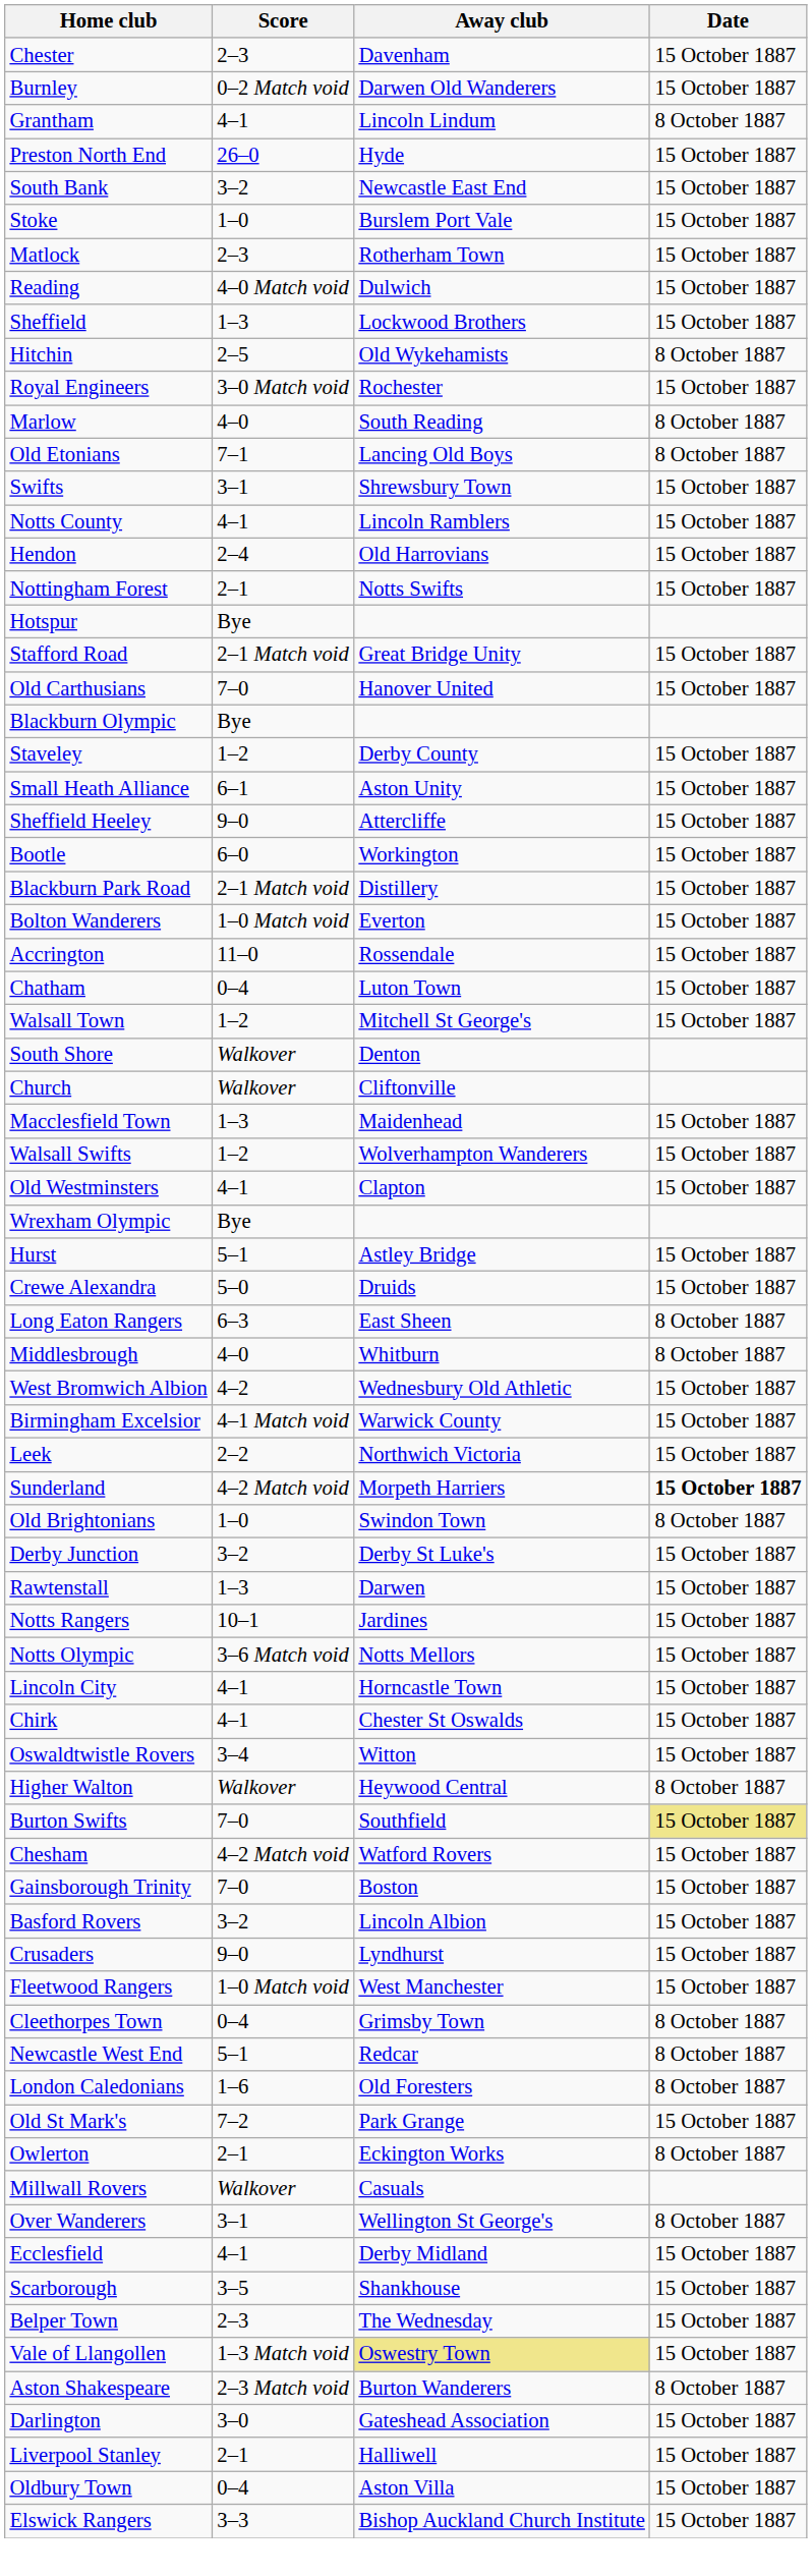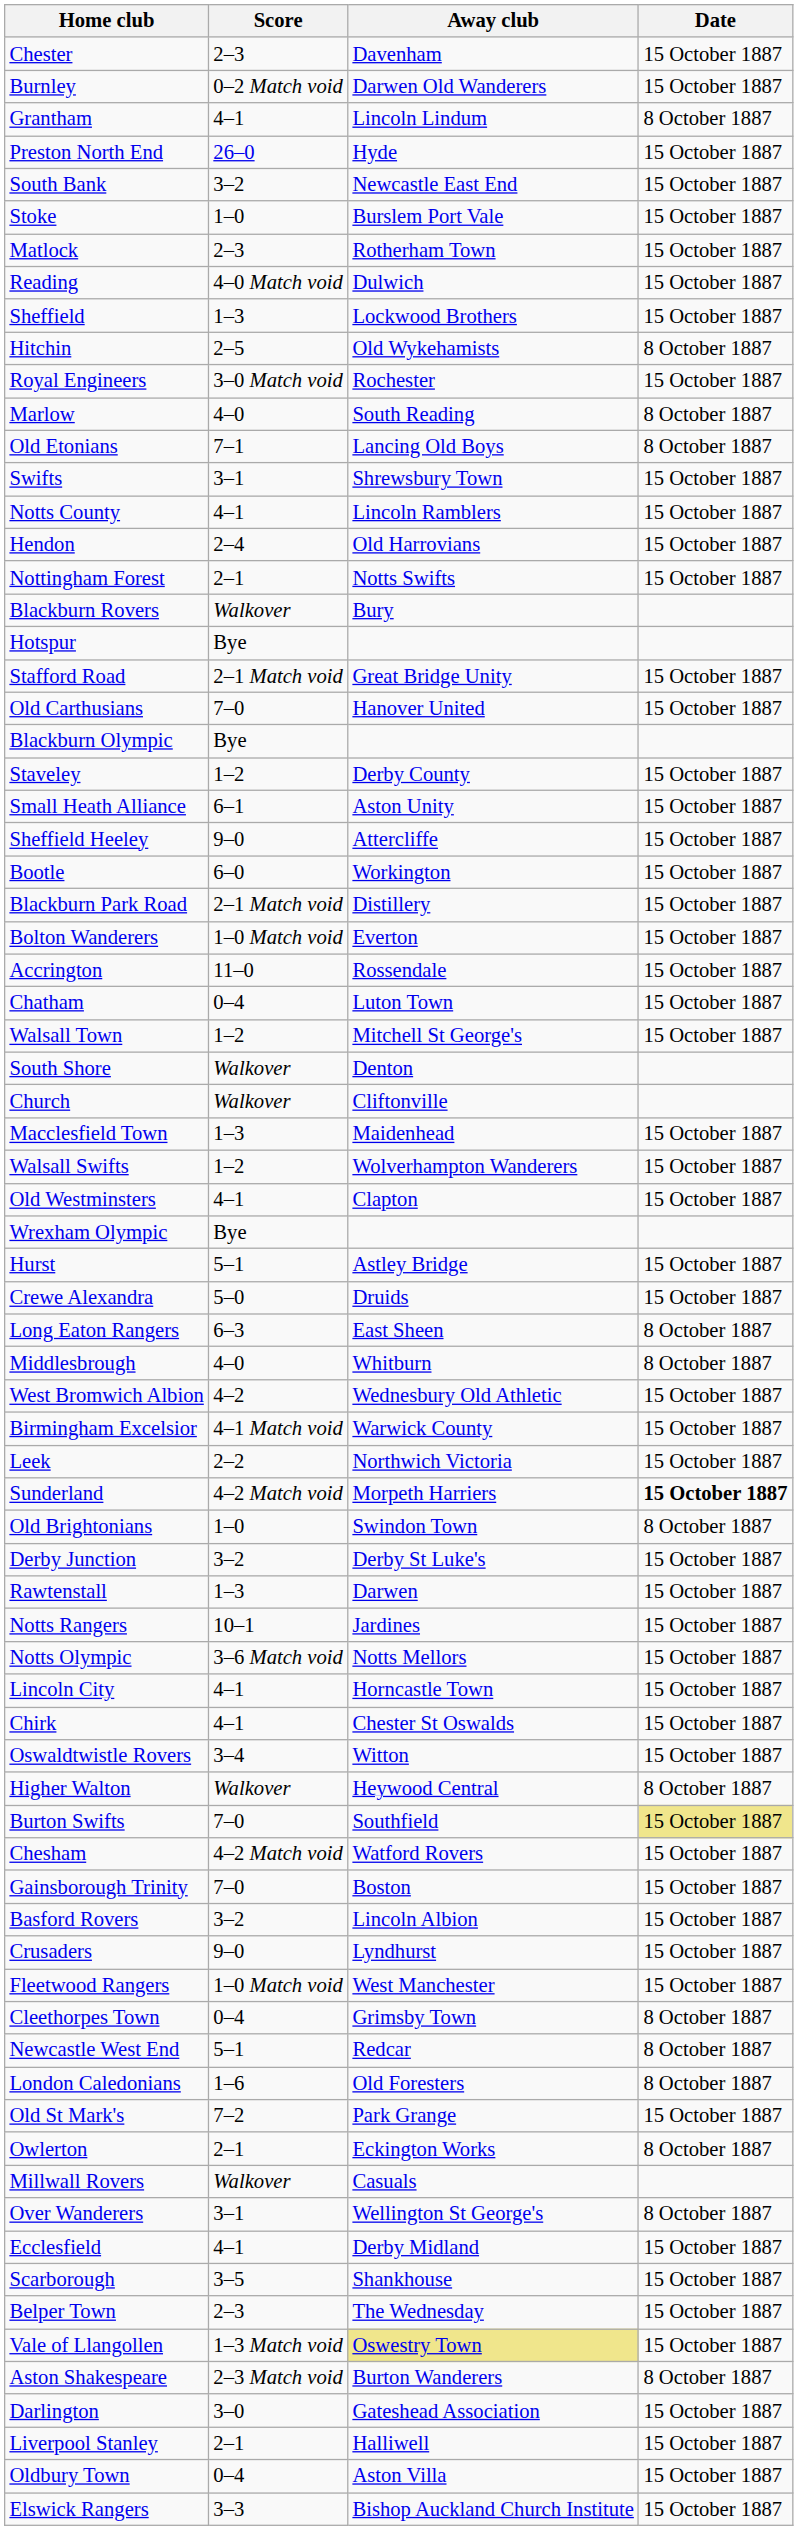 <table class="wikitable">
 <tr>
 <th>Home club</th>
 <th>Score</th>
 <th>Away club</th>
 <th>Date</th>
 </tr>
 <tr>
 <td><a href='#'>Chester</a></td>
 <td>2–3</td>
 <td><a href='#'>Davenham</a></td>
 <td>15 October 1887</td>
 </tr>
 <tr>
 <td><a href='#'>Burnley</a></td>
 <td>0–2 <em>Match void</em></td>
 <td><a href='#'>Darwen Old Wanderers</a></td>
 <td>15 October 1887</td>
 </tr>
 <tr>
 <td><a href='#'>Grantham</a></td>
 <td>4–1</td>
 <td><a href='#'>Lincoln Lindum</a></td>
 <td>8 October 1887</td>
 </tr>
 <tr>
 <td><a href='#'>Preston North End</a></td>
 <td><a href='#'>26–0</a></td>
 <td><a href='#'>Hyde</a></td>
 <td>15 October 1887</td>
 </tr>
 <tr>
 <td><a href='#'>South Bank</a></td>
 <td>3–2</td>
 <td><a href='#'>Newcastle East End</a></td>
 <td>15 October 1887</td>
 </tr>
 <tr>
 <td><a href='#'>Stoke</a></td>
 <td>1–0</td>
 <td><a href='#'>Burslem Port Vale</a></td>
 <td>15 October 1887</td>
 </tr>
 <tr>
 <td><a href='#'>Matlock</a></td>
 <td>2–3</td>
 <td><a href='#'>Rotherham Town</a></td>
 <td>15 October 1887</td>
 </tr>
 <tr>
 <td><a href='#'>Reading</a></td>
 <td>4–0 <em>Match void</em></td>
 <td><a href='#'>Dulwich</a></td>
 <td>15 October 1887</td>
 </tr>
 <tr>
 <td><a href='#'>Sheffield</a></td>
 <td>1–3</td>
 <td><a href='#'>Lockwood Brothers</a></td>
 <td>15 October 1887</td>
 </tr>
 <tr>
 <td><a href='#'>Hitchin</a></td>
 <td>2–5</td>
 <td><a href='#'>Old Wykehamists</a></td>
 <td>8 October 1887</td>
 </tr>
 <tr>
 <td><a href='#'>Royal Engineers</a></td>
 <td>3–0 <em>Match void</em></td>
 <td><a href='#'>Rochester</a></td>
 <td>15 October 1887</td>
 </tr>
 <tr>
 <td><a href='#'>Marlow</a></td>
 <td>4–0</td>
 <td><a href='#'>South Reading</a></td>
 <td>8 October 1887</td>
 </tr>
 <tr>
 <td><a href='#'>Old Etonians</a></td>
 <td>7–1</td>
 <td><a href='#'>Lancing Old Boys</a></td>
 <td>8 October 1887</td>
 </tr>
 <tr>
 <td><a href='#'>Swifts</a></td>
 <td>3–1</td>
 <td><a href='#'>Shrewsbury Town</a></td>
 <td>15 October 1887</td>
 </tr>
 <tr>
 <td><a href='#'>Notts County</a></td>
 <td>4–1</td>
 <td><a href='#'>Lincoln Ramblers</a></td>
 <td>15 October 1887</td>
 </tr>
 <tr>
 <td><a href='#'>Hendon</a></td>
 <td>2–4</td>
 <td><a href='#'>Old Harrovians</a></td>
 <td>15 October 1887</td>
 </tr>
 <tr>
 <td><a href='#'>Nottingham Forest</a></td>
 <td>2–1</td>
 <td><a href='#'>Notts Swifts</a></td>
 <td>15 October 1887</td>
+</tr>
+<tr>
+<td><a href='#'>Blackburn Rovers</a></td>
+<td><em>Walkover</em> </td>
+<td><a href='#'>Bury</a></td>
+<td></td>
 </tr>
 <tr>
 <td><a href='#'>Hotspur</a></td>
 <td>Bye</td>
 <td></td>
 <td></td>
 </tr>
 <tr>
 <td><a href='#'>Stafford Road</a></td>
 <td>2–1 <em>Match void</em></td>
 <td><a href='#'>Great Bridge Unity</a></td>
 <td>15 October 1887</td>
 </tr>
 <tr>
 <td><a href='#'>Old Carthusians</a></td>
 <td>7–0</td>
 <td><a href='#'>Hanover United</a></td>
 <td>15 October 1887</td>
 </tr>
 <tr>
 <td><a href='#'>Blackburn Olympic</a></td>
 <td>Bye</td>
 <td></td>
 <td></td>
 </tr>
 <tr>
 <td><a href='#'>Staveley</a></td>
 <td>1–2</td>
 <td><a href='#'>Derby County</a></td>
 <td>15 October 1887</td>
 </tr>
 <tr>
 <td><a href='#'>Small Heath Alliance</a></td>
 <td>6–1</td>
 <td><a href='#'>Aston Unity</a></td>
 <td>15 October 1887</td>
 </tr>
 <tr>
 <td><a href='#'>Sheffield Heeley</a></td>
 <td>9–0</td>
 <td><a href='#'>Attercliffe</a></td>
 <td>15 October 1887</td>
 </tr>
 <tr>
 <td><a href='#'>Bootle</a></td>
 <td>6–0</td>
 <td><a href='#'>Workington</a></td>
 <td>15 October 1887</td>
 </tr>
 <tr>
 <td><a href='#'>Blackburn Park Road</a></td>
 <td>2–1 <em>Match void</em></td>
 <td><a href='#'>Distillery</a> </td>
 <td>15 October 1887</td>
 </tr>
 <tr>
 <td><a href='#'>Bolton Wanderers</a></td>
 <td>1–0 <em>Match void</em></td>
 <td><a href='#'>Everton</a></td>
 <td>15 October 1887</td>
 </tr>
 <tr>
 <td><a href='#'>Accrington</a></td>
 <td>11–0</td>
 <td><a href='#'>Rossendale</a></td>
 <td>15 October 1887</td>
 </tr>
 <tr>
 <td><a href='#'>Chatham</a></td>
 <td>0–4</td>
 <td><a href='#'>Luton Town</a></td>
 <td>15 October 1887</td>
 </tr>
 <tr>
 <td><a href='#'>Walsall Town</a></td>
 <td>1–2</td>
 <td><a href='#'>Mitchell St George's</a></td>
 <td>15 October 1887</td>
 </tr>
 <tr>
 <td><a href='#'>South Shore</a></td>
 <td><em>Walkover</em></td>
 <td><a href='#'>Denton</a></td>
 <td></td>
 </tr>
 <tr>
 <td><a href='#'>Church</a></td>
 <td><em>Walkover</em></td>
 <td><a href='#'>Cliftonville</a> </td>
 <td></td>
 </tr>
 <tr>
 <td><a href='#'>Macclesfield Town</a></td>
 <td>1–3</td>
 <td><a href='#'>Maidenhead</a></td>
 <td>15 October 1887</td>
 </tr>
 <tr>
 <td><a href='#'>Walsall Swifts</a></td>
 <td>1–2</td>
 <td><a href='#'>Wolverhampton Wanderers</a></td>
 <td>15 October 1887</td>
 </tr>
 <tr>
 <td><a href='#'>Old Westminsters</a></td>
 <td>4–1</td>
 <td><a href='#'>Clapton</a></td>
 <td>15 October 1887</td>
 </tr>
 <tr>
 <td><a href='#'>Wrexham Olympic</a></td>
 <td>Bye</td>
 <td></td>
 <td></td>
 </tr>
 <tr>
 <td><a href='#'>Hurst</a></td>
 <td>5–1</td>
 <td><a href='#'>Astley Bridge</a></td>
 <td>15 October 1887</td>
 </tr>
 <tr>
 <td><a href='#'>Crewe Alexandra</a></td>
 <td>5–0</td>
 <td><a href='#'>Druids</a> </td>
 <td>15 October 1887</td>
 </tr>
 <tr>
 <td><a href='#'>Long Eaton Rangers</a></td>
 <td>6–3</td>
 <td><a href='#'>East Sheen</a></td>
 <td>8 October 1887</td>
 </tr>
 <tr>
 <td><a href='#'>Middlesbrough</a></td>
 <td>4–0</td>
 <td><a href='#'>Whitburn</a></td>
 <td>8 October 1887</td>
 </tr>
 <tr>
 <td><a href='#'>West Bromwich Albion</a></td>
 <td>4–2</td>
 <td><a href='#'>Wednesbury Old Athletic</a></td>
 <td>15 October 1887</td>
 </tr>
 <tr>
 <td><a href='#'>Birmingham Excelsior</a></td>
 <td>4–1 <em>Match void</em></td>
 <td><a href='#'>Warwick County</a></td>
 <td>15 October 1887</td>
 </tr>
 <tr>
 <td><a href='#'>Leek</a></td>
 <td>2–2</td>
 <td><a href='#'>Northwich Victoria</a></td>
 <td>15 October 1887</td>
 </tr>
 <tr>
 <td><a href='#'>Sunderland</a></td>
 <td>4–2 <em>Match void</em></td>
 <td><a href='#'>Morpeth Harriers</a></td>
 <td><strong>15 October 1887</strong></td>
 </tr>
 <tr>
 <td><a href='#'>Old Brightonians</a></td>
 <td>1–0</td>
 <td><a href='#'>Swindon Town</a></td>
 <td>8 October 1887</td>
 </tr>
 <tr>
 <td><a href='#'>Derby Junction</a></td>
 <td>3–2</td>
 <td><a href='#'>Derby St Luke's</a></td>
 <td>15 October 1887</td>
 </tr>
 <tr>
 <td><a href='#'>Rawtenstall</a></td>
 <td>1–3</td>
 <td><a href='#'>Darwen</a></td>
 <td>15 October 1887</td>
 </tr>
 <tr>
 <td><a href='#'>Notts Rangers</a></td>
 <td>10–1</td>
 <td><a href='#'>Jardines</a></td>
 <td>15 October 1887</td>
 </tr>
 <tr>
 <td><a href='#'>Notts Olympic</a></td>
 <td>3–6 <em>Match void</em></td>
 <td><a href='#'>Notts Mellors</a></td>
 <td>15 October 1887</td>
 </tr>
 <tr>
 <td><a href='#'>Lincoln City</a></td>
 <td>4–1</td>
 <td><a href='#'>Horncastle Town</a></td>
 <td>15 October 1887</td>
 </tr>
 <tr>
 <td><a href='#'>Chirk</a> </td>
 <td>4–1</td>
 <td><a href='#'>Chester St Oswalds</a></td>
 <td>15 October 1887</td>
 </tr>
 <tr>
 <td><a href='#'>Oswaldtwistle Rovers</a></td>
 <td>3–4</td>
 <td><a href='#'>Witton</a></td>
 <td>15 October 1887</td>
 </tr>
 <tr>
 <td><a href='#'>Higher Walton</a></td>
 <td><em>Walkover</em></td>
 <td><a href='#'>Heywood Central</a></td>
 <td>8 October 1887</td>
 </tr>
 <tr>
 <td><a href='#'>Burton Swifts</a></td>
 <td>7–0</td>
 <td><a href='#'>Southfield</a></td>
 <td style="background: khaki;">15 October 1887</td>
 </tr>
 <tr>
 <td><a href='#'>Chesham</a></td>
 <td>4–2 <em>Match void</em></td>
 <td><a href='#'>Watford Rovers</a></td>
 <td>15 October 1887</td>
 </tr>
 <tr>
 <td><a href='#'>Gainsborough Trinity</a></td>
 <td>7–0</td>
 <td><a href='#'>Boston</a></td>
 <td>15 October 1887</td>
 </tr>
 <tr>
 <td><a href='#'>Basford Rovers</a></td>
 <td>3–2</td>
 <td><a href='#'>Lincoln Albion</a></td>
 <td>15 October 1887</td>
 </tr>
 <tr>
 <td><a href='#'>Crusaders</a></td>
 <td>9–0</td>
 <td><a href='#'>Lyndhurst</a></td>
 <td>15 October 1887</td>
 </tr>
 <tr>
 <td><a href='#'>Fleetwood Rangers</a></td>
 <td>1–0 <em>Match void</em></td>
 <td><a href='#'>West Manchester</a></td>
 <td>15 October 1887</td>
 </tr>
 <tr>
 <td><a href='#'>Cleethorpes Town</a></td>
 <td>0–4</td>
 <td><a href='#'>Grimsby Town</a></td>
 <td>8 October 1887</td>
 </tr>
 <tr>
 <td><a href='#'>Newcastle West End</a></td>
 <td>5–1</td>
 <td><a href='#'>Redcar</a></td>
 <td>8 October 1887</td>
 </tr>
 <tr>
 <td><a href='#'>London Caledonians</a></td>
 <td>1–6</td>
 <td><a href='#'>Old Foresters</a></td>
 <td>8 October 1887</td>
 </tr>
 <tr>
 <td><a href='#'>Old St Mark's</a></td>
 <td>7–2</td>
 <td><a href='#'>Park Grange</a></td>
 <td>15 October 1887</td>
 </tr>
 <tr>
 <td><a href='#'>Owlerton</a></td>
 <td>2–1</td>
 <td><a href='#'>Eckington Works</a></td>
 <td>8 October 1887</td>
 </tr>
 <tr>
 <td><a href='#'>Millwall Rovers</a></td>
 <td><em>Walkover</em></td>
 <td><a href='#'>Casuals</a></td>
 <td></td>
 </tr>
 <tr>
 <td><a href='#'>Over Wanderers</a></td>
 <td>3–1</td>
 <td><a href='#'>Wellington St George's</a></td>
 <td>8 October 1887</td>
 </tr>
 <tr>
 <td><a href='#'>Ecclesfield</a></td>
 <td>4–1</td>
 <td><a href='#'>Derby Midland</a></td>
 <td>15 October 1887</td>
 </tr>
 <tr>
 <td><a href='#'>Scarborough</a></td>
 <td>3–5</td>
 <td><a href='#'>Shankhouse</a></td>
 <td>15 October 1887</td>
 </tr>
 <tr>
 <td><a href='#'>Belper Town</a></td>
 <td>2–3</td>
 <td><a href='#'>The Wednesday</a></td>
 <td>15 October 1887</td>
 </tr>
 <tr>
 <td><a href='#'>Vale of Llangollen</a> </td>
 <td>1–3 <em>Match void</em></td>
 <td style="background: khaki;"><a href='#'>Oswestry Town</a></td>
 <td>15 October 1887</td>
 </tr>
 <tr>
 <td><a href='#'>Aston Shakespeare</a></td>
 <td>2–3 <em>Match void</em></td>
 <td><a href='#'>Burton Wanderers</a></td>
 <td>8 October 1887</td>
 </tr>
 <tr>
 <td><a href='#'>Darlington</a></td>
 <td>3–0</td>
 <td><a href='#'>Gateshead Association</a></td>
 <td>15 October 1887</td>
 </tr>
 <tr>
 <td><a href='#'>Liverpool Stanley</a></td>
 <td>2–1</td>
 <td><a href='#'>Halliwell</a></td>
 <td>15 October 1887</td>
 </tr>
 <tr>
 <td><a href='#'>Oldbury Town</a></td>
 <td>0–4</td>
 <td><a href='#'>Aston Villa</a></td>
 <td>15 October 1887</td>
 </tr>
 <tr>
 <td><a href='#'>Elswick Rangers</a></td>
 <td>3–3</td>
 <td><a href='#'>Bishop Auckland Church Institute</a></td>
 <td>15 October 1887</td>
 </tr>
 </table>
